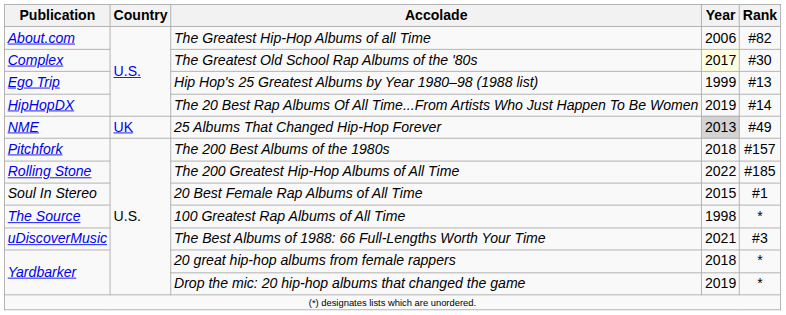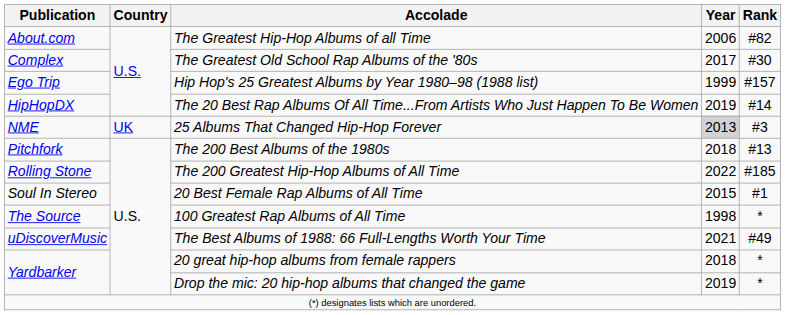 <table class="wikitable">
 <tr>
 <th>Publication</th>
 <th>Country</th>
 <th>Accolade</th>
 <th>Year</th>
 <th style="text-align:center;">Rank</th>
 </tr>
 <tr>
 <td><em><a href='#'>About.com</a></em></td>
 <td rowspan=4><a href='#'>U.S.</a></td>
 <td><em>The Greatest Hip-Hop Albums of all Time</em></td>
 <td>2006</td>
 <td style="text-align:center;">#82</td>
 </tr>
 <tr>
 <td><em><a href='#'>Complex</a></em></td>
 <td><em>The Greatest Old School Rap Albums of the '80s</em></td>
-<td style="background: lightyellow;">2017</td>
+<td>2017</td>
 <td style="text-align:center;">#30</td>
 </tr>
 <tr>
 <td><em><a href='#'>Ego Trip</a></em></td>
 <td><em>Hip Hop's 25 Greatest Albums by Year 1980–98 (1988 list)</em></td>
 <td>1999</td>
-<td style="text-align:center;">#13</td>
+<td style="text-align:center;">#157</td>
 </tr>
 <tr>
 <td><em><a href='#'>HipHopDX</a></em></td>
 <td><em>The 20 Best Rap Albums Of All Time...From Artists Who Just Happen To Be Women</em></td>
 <td>2019</td>
 <td style="text-align:center;">#14</td>
 </tr>
 <tr>
 <td><em><a href='#'>NME</a></em></td>
 <td><a href='#'>UK</a></td>
 <td><em>25 Albums That Changed Hip-Hop Forever</em></td>
 <td style="background: lightgrey;">2013</td>
-<td style="text-align:center;">#49</td>
+<td style="text-align:center;">#3</td>
 </tr>
 <tr>
 <td><em><a href='#'>Pitchfork</a></em></td>
 <td rowspan=7>U.S.</td>
 <td><em>The 200 Best Albums of the 1980s</em></td>
 <td>2018</td>
-<td style="text-align:center;">#157</td>
+<td style="text-align:center;">#13</td>
 </tr>
 <tr>
 <td><em><a href='#'>Rolling Stone</a></em></td>
 <td><em>The 200 Greatest Hip-Hop Albums of All Time</em></td>
 <td>2022</td>
 <td style="text-align:center;">#185</td>
 </tr>
 <tr>
 <td><em>Soul In Stereo</em></td>
 <td><em>20 Best Female Rap Albums of All Time</em></td>
 <td>2015</td>
 <td style="text-align:center;">#1</td>
 </tr>
 <tr>
 <td><em><a href='#'>The Source</a></em></td>
 <td><em>100 Greatest Rap Albums of All Time</em></td>
 <td>1998</td>
 <td style="text-align:center;">*</td>
 </tr>
 <tr>
 <td><em><a href='#'>uDiscoverMusic</a></em></td>
 <td><em>The Best Albums of 1988: 66 Full-Lengths Worth Your Time</em></td>
 <td>2021</td>
-<td style="text-align:center;">#3</td>
+<td style="text-align:center;">#49</td>
 </tr>
 <tr>
 <td rowspan=2><em><a href='#'>Yardbarker</a></em></td>
 <td><em>20 great hip-hop albums from female rappers</em></td>
 <td>2018</td>
 <td style="text-align:center;">*</td>
 </tr>
 <tr>
 <td><em>Drop the mic: 20 hip-hop albums that changed the game</em></td>
 <td>2019</td>
 <td style="text-align:center;">*</td>
 </tr>
 <tr>
 <td colspan="7" style="text-align:center; font-size:8pt;">(*) designates lists which are unordered.</td>
 </tr>
 </table>
